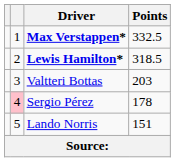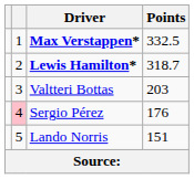 <table class="wikitable" style="font-size: 85%;">
 <tr>
 <th scope="col"></th>
 <th scope="col"></th>
 <th scope="col">Driver</th>
 <th scope="col">Points</th>
 </tr>
 <tr>
 <td align="left"></td>
 <td align="center">1</td>
 <td> <strong><a href='#'>Max Verstappen</a>*</strong></td>
 <td align="left">332.5</td>
 </tr>
 <tr>
 <td align="left"></td>
 <td align="center">2</td>
 <td> <strong><a href='#'>Lewis Hamilton</a>*</strong></td>
-<td align="left">318.5</td>
+<td align="left">318.7</td>
 </tr>
 <tr>
 <td align="left"></td>
 <td align="center">3</td>
 <td> <a href='#'>Valtteri Bottas</a></td>
 <td align="left">203</td>
 </tr>
 <tr>
 <td align="left"></td>
 <td align="center" style="background: pink;">4</td>
 <td> <a href='#'>Sergio Pérez</a></td>
-<td align="left">178</td>
+<td align="left">176</td>
 </tr>
 <tr>
 <td align="left"></td>
 <td align="center">5</td>
 <td> <a href='#'>Lando Norris</a></td>
 <td align="left">151</td>
 </tr>
 <tr>
 <th colspan=4>Source:</th>
 </tr>
 </table>
